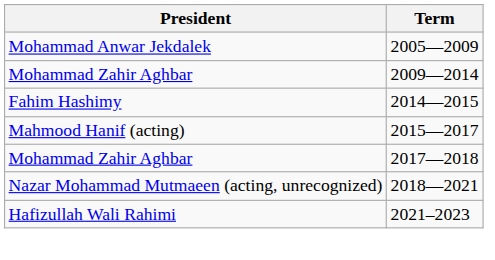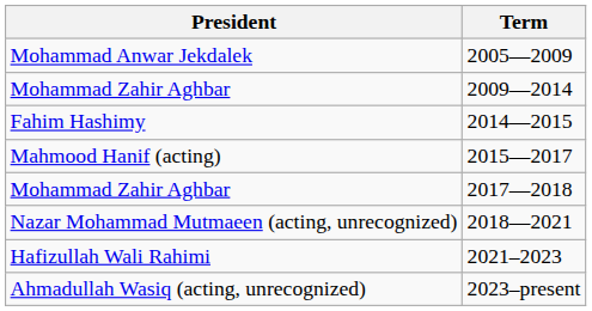 <table class="wikitable">
 <tr>
 <th>President</th>
 <th>Term</th>
 </tr>
 <tr>
 <td><a href='#'>Mohammad Anwar Jekdalek</a></td>
 <td>2005—2009</td>
 </tr>
 <tr>
 <td><a href='#'>Mohammad Zahir Aghbar</a></td>
 <td>2009—2014</td>
 </tr>
 <tr>
 <td><a href='#'>Fahim Hashimy</a></td>
 <td>2014—2015</td>
 </tr>
 <tr>
 <td><a href='#'>Mahmood Hanif</a> (acting)</td>
 <td>2015—2017</td>
 </tr>
 <tr>
 <td><a href='#'>Mohammad Zahir Aghbar</a></td>
 <td>2017—2018</td>
 </tr>
 <tr>
 <td><a href='#'>Nazar Mohammad Mutmaeen</a> (acting, unrecognized)</td>
 <td>2018—2021</td>
 </tr>
 <tr>
 <td><a href='#'>Hafizullah Wali Rahimi</a></td>
 <td>2021–2023</td>
 </tr>
+<tr>
+<td><a href='#'>Ahmadullah Wasiq</a> (acting, unrecognized)</td>
+<td>2023–present</td>
+</tr>
 </table>
